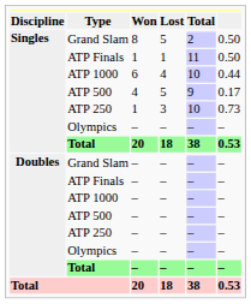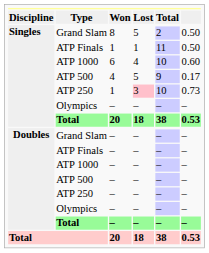 <table class="infobox vcard vevent nowrap">
 <tr bgcolor=FFFF99>
 <th colspan=6></th>
 </tr>
 <tr bgcolor=efefef>
 <th>Discipline</th>
 <th>Type</th>
 <th>Won</th>
 <th>Lost</th>
 <th>Total</th>
 <th></th>
 </tr>
 <tr bgcolor=efefef>
 <td rowspan="8"><strong>Singles</strong></td>
 </tr>
 <tr>
 <td>Grand Slam</td>
 <td>8</td>
 <td>5</td>
 <td bgcolor="CCCCFF">2</td>
 <td>0.50</td>
 </tr>
 <tr>
 <td>ATP Finals</td>
 <td>1</td>
 <td>1</td>
 <td bgcolor="CCCCFF">11</td>
 <td>0.50</td>
 </tr>
 <tr>
 <td>ATP 1000</td>
 <td>6</td>
 <td>4</td>
 <td bgcolor="CCCCFF">10</td>
-<td>0.44</td>
+<td>0.60</td>
 </tr>
 <tr>
 <td>ATP 500</td>
 <td>4</td>
 <td>5</td>
 <td bgcolor="CCCCFF">9</td>
 <td>0.17</td>
 </tr>
 <tr>
 <td>ATP 250</td>
 <td>1</td>
-<td>3</td>
+<td style="background: pink;">3</td>
 <td bgcolor="CCCCFF">10</td>
 <td>0.73</td>
 </tr>
 <tr>
 <td>Olympics</td>
 <td>–</td>
 <td>–</td>
 <td bgcolor=CCCCFF>–</td>
 <td>–</td>
 </tr>
 <tr bgcolor=98fb98>
 <td><strong>Total</strong></td>
 <td><strong>20</strong></td>
 <td><strong>18</strong></td>
 <td><strong>38</strong></td>
 <td><strong>0.53</strong></td>
 </tr>
 <tr bgcolor=efefef>
 <th rowspan="8">Doubles</th>
 </tr>
 <tr>
 <td>Grand Slam</td>
 <td>–</td>
 <td>–</td>
 <td bgcolor="CCCCFF">–</td>
 <td>–</td>
 </tr>
 <tr>
 <td>ATP Finals</td>
 <td>–</td>
 <td>–</td>
 <td bgcolor="CCCCFF">–</td>
 <td>–</td>
 </tr>
 <tr>
 <td>ATP 1000</td>
 <td>–</td>
 <td>–</td>
 <td bgcolor="CCCCFF">–</td>
 <td>–</td>
 </tr>
 <tr>
 <td>ATP 500</td>
 <td>–</td>
 <td>–</td>
 <td bgcolor="CCCCFF">–</td>
 <td>–</td>
 </tr>
 <tr>
 <td>ATP 250</td>
 <td>–</td>
 <td>–</td>
 <td bgcolor="CCCCFF">–</td>
 <td>–</td>
 </tr>
 <tr>
 <td>Olympics</td>
 <td>–</td>
 <td>–</td>
 <td bgcolor=CCCCFF>–</td>
 <td>–</td>
 </tr>
 <tr bgcolor=98fb98>
 <td><strong>Total</strong></td>
 <td><strong>–</strong></td>
 <td><strong>–</strong></td>
 <td><strong>–</strong></td>
 <td><strong>–</strong></td>
 </tr>
 <tr bgcolor=FFCCCC>
 <td colspan=2><strong>Total</strong></td>
 <td><strong>20</strong></td>
 <td><strong>18</strong></td>
 <td><strong>38</strong></td>
 <td><strong>0.53</strong></td>
 </tr>
 </table>
